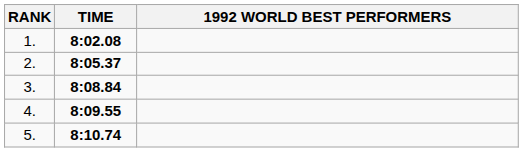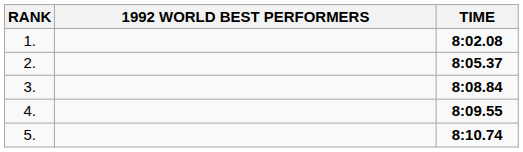 <table class="wikitable" style="border-collapse: collapse; font-size: 90%;">
 <tr>
 <th>RANK</th>
+<th align="center" style="width: 25em">1992 WORLD BEST PERFORMERS</th>
 <th align="center" style="width: 5em">TIME</th>
-<th align="center" style="width: 25em">1992 WORLD BEST PERFORMERS</th>
 </tr>
 <tr>
 <td align="center">1.</td>
+<td></td>
 <td align="center"><strong>8:02.08</strong></td>
-<td></td>
 </tr>
 <tr>
 <td align="center">2.</td>
+<td></td>
 <td align="center"><strong>8:05.37</strong></td>
-<td></td>
 </tr>
 <tr>
 <td align="center">3.</td>
+<td></td>
 <td align="center"><strong>8:08.84</strong></td>
-<td></td>
 </tr>
 <tr>
 <td align="center">4.</td>
+<td></td>
 <td align="center"><strong>8:09.55</strong></td>
-<td></td>
 </tr>
 <tr>
 <td align="center">5.</td>
+<td></td>
 <td align="center"><strong>8:10.74</strong></td>
-<td></td>
 </tr>
 </table>
